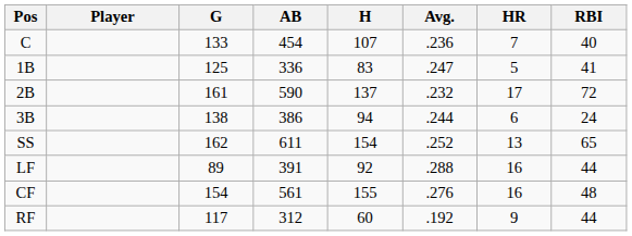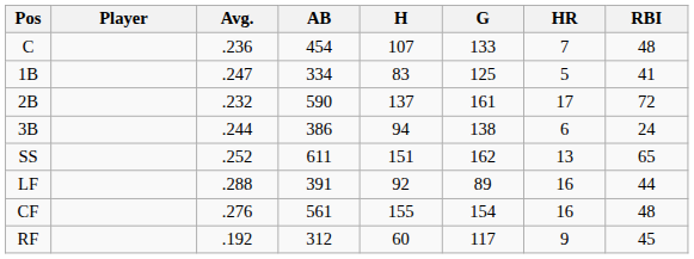 <table class="wikitable sortable">
 <tr>
 <th bgcolor="#DDDDFF" width="5%">Pos</th>
 <th bgcolor="#DDDDFF" width="16%">Player</th>
-<th bgcolor="#DDDDFF" width="9%">G</th>
+<th bgcolor="#DDDDFF" width="9%">Avg.</th>
 <th bgcolor="#DDDDFF" width="9%">AB</th>
 <th bgcolor="#DDDDFF" width="9%">H</th>
-<th bgcolor="#DDDDFF" width="9%">Avg.</th>
+<th bgcolor="#DDDDFF" width="9%">G</th>
 <th bgcolor="#DDDDFF" width="9%">HR</th>
 <th bgcolor="#DDDDFF" width="9%">RBI</th>
 </tr>
 <tr align="center">
 <td>C</td>
 <td></td>
-<td>133</td>
+<td>.236</td>
 <td>454</td>
 <td>107</td>
-<td>.236</td>
+<td>133</td>
 <td>7</td>
-<td>40</td>
+<td>48</td>
 </tr>
 <tr align="center">
 <td>1B</td>
 <td></td>
+<td>.247</td>
+<td>334</td>
+<td>83</td>
 <td>125</td>
-<td>336</td>
-<td>83</td>
-<td>.247</td>
 <td>5</td>
 <td>41</td>
 </tr>
 <tr align="center">
 <td>2B</td>
 <td></td>
-<td>161</td>
+<td>.232</td>
 <td>590</td>
 <td>137</td>
-<td>.232</td>
+<td>161</td>
 <td>17</td>
 <td>72</td>
 </tr>
 <tr align="center">
 <td>3B</td>
 <td></td>
-<td>138</td>
+<td>.244</td>
 <td>386</td>
 <td>94</td>
-<td>.244</td>
+<td>138</td>
 <td>6</td>
 <td>24</td>
 </tr>
 <tr align="center">
 <td>SS</td>
 <td></td>
+<td>.252</td>
+<td>611</td>
+<td>151</td>
 <td>162</td>
-<td>611</td>
-<td>154</td>
-<td>.252</td>
 <td>13</td>
 <td>65</td>
 </tr>
 <tr align="center">
 <td>LF</td>
 <td></td>
-<td>89</td>
+<td>.288</td>
 <td>391</td>
 <td>92</td>
-<td>.288</td>
+<td>89</td>
 <td>16</td>
 <td>44</td>
 </tr>
 <tr align="center">
 <td>CF</td>
 <td></td>
-<td>154</td>
+<td>.276</td>
 <td>561</td>
 <td>155</td>
-<td>.276</td>
+<td>154</td>
 <td>16</td>
 <td>48</td>
 </tr>
 <tr align="center">
 <td>RF</td>
 <td></td>
-<td>117</td>
+<td>.192</td>
 <td>312</td>
 <td>60</td>
-<td>.192</td>
+<td>117</td>
 <td>9</td>
-<td>44</td>
+<td>45</td>
 </tr>
 </table>
